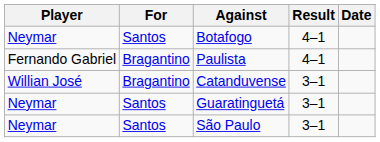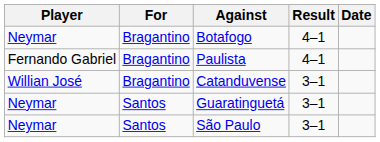 <table class="wikitable sortable">
 <tr>
 <th>Player</th>
 <th>For</th>
 <th>Against</th>
 <th style="text-align:center">Result</th>
 <th>Date</th>
 </tr>
 <tr>
 <td> <a href='#'>Neymar</a></td>
-<td><a href='#'>Santos</a></td>
+<td><a href='#'>Bragantino</a></td>
 <td><a href='#'>Botafogo</a></td>
 <td style="text-align:center;">4–1</td>
 <td></td>
 </tr>
 <tr>
 <td> Fernando Gabriel</td>
 <td><a href='#'>Bragantino</a></td>
 <td><a href='#'>Paulista</a></td>
 <td style="text-align:center;">4–1</td>
 <td></td>
 </tr>
 <tr>
 <td> <a href='#'>Willian José</a></td>
 <td><a href='#'>Bragantino</a></td>
 <td><a href='#'>Catanduvense</a></td>
 <td style="text-align:center;">3–1</td>
 <td></td>
 </tr>
 <tr>
 <td> <a href='#'>Neymar</a></td>
 <td><a href='#'>Santos</a></td>
 <td><a href='#'>Guaratinguetá</a></td>
 <td style="text-align:center;">3–1</td>
 <td></td>
 </tr>
 <tr>
 <td> <a href='#'>Neymar</a></td>
 <td><a href='#'>Santos</a></td>
 <td><a href='#'>São Paulo</a></td>
 <td style="text-align:center;">3–1</td>
 <td></td>
 </tr>
 </table>
